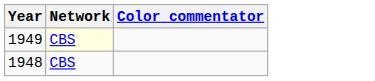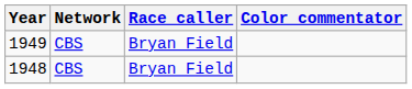 <table class="wikitable">
 <tr>
 <th>Year</th>
 <th>Network</th>
+<th><a href='#'>Race caller</a></th>
 <th><a href='#'>Color commentator</a></th>
 </tr>
 <tr>
 <td>1949</td>
-<td style="background: lightyellow;"><a href='#'>CBS</a></td>
+<td><a href='#'>CBS</a></td>
+<td><a href='#'>Bryan Field</a></td>
 <td></td>
 </tr>
 <tr>
 <td>1948</td>
 <td><a href='#'>CBS</a></td>
+<td><a href='#'>Bryan Field</a></td>
 <td></td>
 </tr>
 </table>
